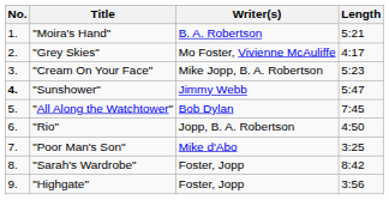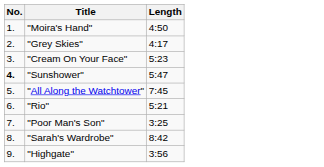 <table class="wikitable">
 <tr>
 <th><abbr>No.</abbr></th>
 <th>Title</th>
-<th>Writer(s)</th>
 <th>Length</th>
 </tr>
 <tr>
 <td>1.</td>
 <td>"Moira's Hand"</td>
-<td><a href='#'>B. A. Robertson</a></td>
-<td>5:21</td>
+<td>4:50</td>
 </tr>
 <tr>
 <td>2.</td>
 <td>"Grey Skies"</td>
-<td>Mo Foster, <a href='#'>Vivienne McAuliffe</a></td>
 <td>4:17</td>
 </tr>
 <tr>
 <td>3.</td>
 <td>"Cream On Your Face"</td>
-<td>Mike Jopp, B. A. Robertson</td>
 <td>5:23</td>
 </tr>
 <tr>
 <td><strong>4.</strong></td>
 <td>"Sunshower"</td>
-<td><a href='#'>Jimmy Webb</a></td>
 <td>5:47</td>
 </tr>
 <tr>
 <td>5.</td>
 <td>"<a href='#'>All Along the Watchtower</a>"</td>
-<td><a href='#'>Bob Dylan</a></td>
 <td>7:45</td>
 </tr>
 <tr>
 <td>6.</td>
 <td>"Rio"</td>
-<td>Jopp, B. A. Robertson</td>
-<td>4:50</td>
+<td>5:21</td>
 </tr>
 <tr>
 <td>7.</td>
 <td>"Poor Man's Son"</td>
-<td><a href='#'>Mike d'Abo</a></td>
 <td>3:25</td>
 </tr>
 <tr>
 <td>8.</td>
 <td>"Sarah's Wardrobe"</td>
-<td>Foster, Jopp</td>
 <td>8:42</td>
 </tr>
 <tr>
 <td>9.</td>
 <td>"Highgate"</td>
-<td>Foster, Jopp</td>
 <td>3:56</td>
 </tr>
 </table>
